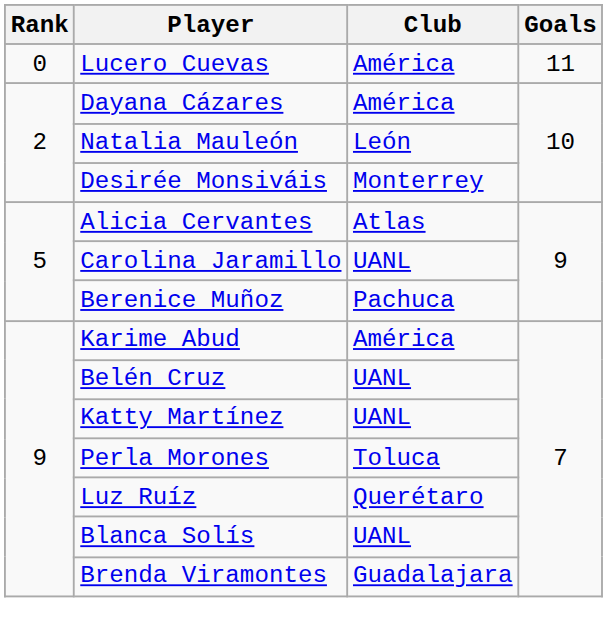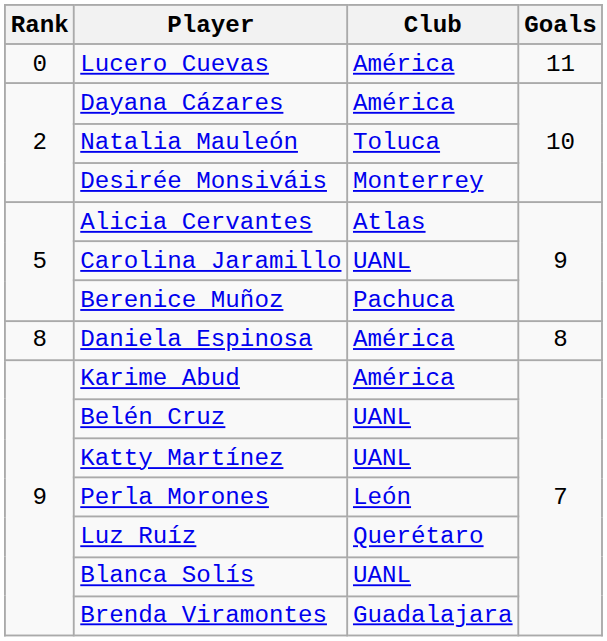 <table class="wikitable">
 <tr>
 <th>Rank</th>
 <th>Player</th>
 <th>Club</th>
 <th>Goals</th>
 </tr>
 <tr>
 <td align=center rowspan=1>0</td>
 <td><a href='#'>Lucero Cuevas</a></td>
 <td><a href='#'>América</a></td>
 <td align=center rowspan=1>11</td>
 </tr>
 <tr>
 <td align=center rowspan=3>2</td>
 <td><a href='#'>Dayana Cázares</a></td>
 <td><a href='#'>América</a></td>
 <td align=center rowspan=3>10</td>
 </tr>
 <tr>
 <td><a href='#'>Natalia Mauleón</a></td>
-<td><a href='#'>León</a></td>
+<td><a href='#'>Toluca</a></td>
 </tr>
 <tr>
 <td><a href='#'>Desirée Monsiváis</a></td>
 <td><a href='#'>Monterrey</a></td>
 </tr>
 <tr>
 <td align=center rowspan=3>5</td>
 <td><a href='#'>Alicia Cervantes</a></td>
 <td><a href='#'>Atlas</a></td>
 <td align=center rowspan=3>9</td>
 </tr>
 <tr>
 <td><a href='#'>Carolina Jaramillo</a></td>
 <td><a href='#'>UANL</a></td>
 </tr>
 <tr>
 <td><a href='#'>Berenice Muñoz</a></td>
 <td><a href='#'>Pachuca</a></td>
 </tr>
 <tr>
+<td align=center rowspan=1>8</td>
+<td><a href='#'>Daniela Espinosa</a></td>
+<td><a href='#'>América</a></td>
+<td align=center rowspan=1>8</td>
+</tr>
+<tr>
 <td align=center rowspan=7>9</td>
 <td><a href='#'>Karime Abud</a></td>
 <td><a href='#'>América</a></td>
 <td align=center rowspan=7>7</td>
 </tr>
 <tr>
 <td><a href='#'>Belén Cruz</a></td>
 <td><a href='#'>UANL</a></td>
 </tr>
 <tr>
 <td><a href='#'>Katty Martínez</a></td>
 <td><a href='#'>UANL</a></td>
 </tr>
 <tr>
 <td><a href='#'>Perla Morones</a></td>
-<td><a href='#'>Toluca</a></td>
+<td><a href='#'>León</a></td>
 </tr>
 <tr>
 <td><a href='#'>Luz Ruíz</a></td>
 <td><a href='#'>Querétaro</a></td>
 </tr>
 <tr>
 <td><a href='#'>Blanca Solís</a></td>
 <td><a href='#'>UANL</a></td>
 </tr>
 <tr>
 <td><a href='#'>Brenda Viramontes</a></td>
 <td><a href='#'>Guadalajara</a></td>
 </tr>
 </table>
